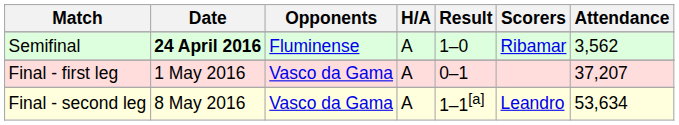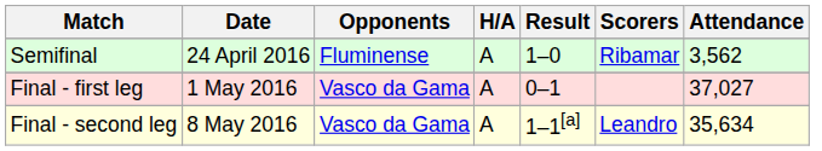 <table class="wikitable">
 <tr>
 <th>Match</th>
 <th>Date</th>
 <th>Opponents</th>
 <th>H/A</th>
 <th>Result</th>
 <th>Scorers</th>
 <th>Attendance</th>
 </tr>
 <tr>
 </tr>
 <tr bgcolor="#ddffdd">
 <td>Semifinal</td>
-<td><strong>24 April 2016</strong></td>
+<td>24 April 2016</td>
 <td><a href='#'>Fluminense</a></td>
 <td>A</td>
 <td>1–0</td>
 <td><a href='#'>Ribamar</a></td>
 <td>3,562</td>
 </tr>
 <tr>
 </tr>
 <tr bgcolor="#ffdddd">
 <td>Final - first leg</td>
 <td>1 May 2016</td>
 <td><a href='#'>Vasco da Gama</a></td>
 <td>A</td>
 <td>0–1</td>
 <td></td>
-<td>37,207</td>
+<td>37,027</td>
 </tr>
 <tr>
 </tr>
 <tr bgcolor="#ffffdd">
 <td>Final - second leg</td>
 <td>8 May 2016</td>
 <td><a href='#'>Vasco da Gama</a></td>
 <td>A</td>
 <td>1–1<sup>[a]</sup></td>
 <td><a href='#'>Leandro</a></td>
-<td>53,634</td>
+<td>35,634</td>
 </tr>
 </table>
